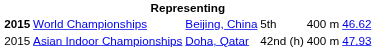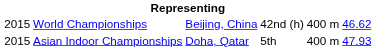 <table>
 <tr>
 <th colspan="6">Representing </th>
 </tr>
 <tr>
-<td><strong>2015</strong></td>
+<td>2015</td>
 <td><a href='#'>World Championships</a></td>
 <td><a href='#'>Beijing, China</a></td>
-<td>5th</td>
+<td>42nd (h)</td>
 <td>400 m</td>
 <td><a href='#'>46.62</a></td>
 </tr>
 <tr>
 <td>2015</td>
 <td><a href='#'>Asian Indoor Championships</a></td>
 <td><a href='#'>Doha, Qatar</a></td>
-<td>42nd (h)</td>
+<td>5th</td>
 <td>400 m</td>
 <td><a href='#'>47.93</a></td>
 </tr>
 </table>
